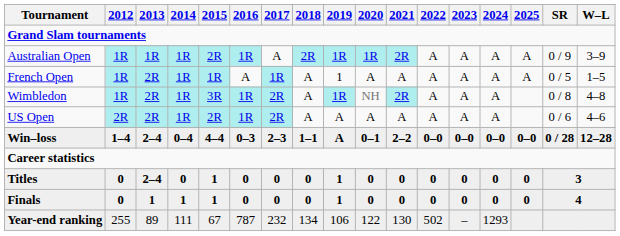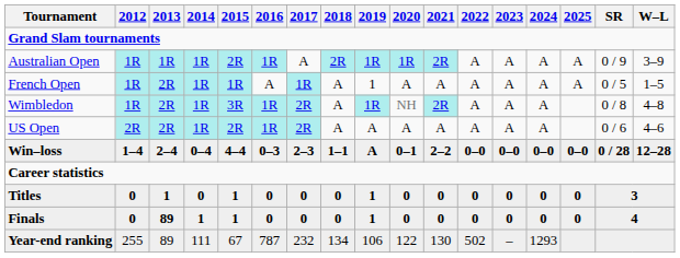 <table class="wikitable nowrap" style="text-align:center; font-size:92%">
 <tr>
 <th>Tournament</th>
 <th><a href='#'>2012</a></th>
 <th><a href='#'>2013</a></th>
 <th><a href='#'>2014</a></th>
 <th><a href='#'>2015</a></th>
 <th><a href='#'>2016</a></th>
 <th><a href='#'>2017</a></th>
 <th><a href='#'>2018</a></th>
 <th><a href='#'>2019</a></th>
 <th><a href='#'>2020</a></th>
 <th><a href='#'>2021</a></th>
 <th><a href='#'>2022</a></th>
 <th><a href='#'>2023</a></th>
 <th><a href='#'>2024</a></th>
 <th><a href='#'>2025</a></th>
 <th>SR</th>
 <th>W–L</th>
 </tr>
 <tr>
 <td colspan="17" align="left"><strong><a href='#'>Grand Slam tournaments</a></strong></td>
 </tr>
 <tr>
 <td style="text-align:left;"><a href='#'>Australian Open</a></td>
 <td style="background:#afeeee;"><a href='#'>1R</a></td>
 <td style="background:#afeeee;"><a href='#'>1R</a></td>
 <td style="background:#afeeee;"><a href='#'>1R</a></td>
 <td style="background:#afeeee;"><a href='#'>2R</a></td>
 <td style="background:#afeeee;"><a href='#'>1R</a></td>
 <td>A</td>
 <td style="background:#afeeee;"><a href='#'>2R</a></td>
 <td style="background:#afeeee;"><a href='#'>1R</a></td>
 <td style="background:#afeeee;"><a href='#'>1R</a></td>
 <td style="background:#afeeee;"><a href='#'>2R</a></td>
 <td>A</td>
 <td>A</td>
 <td>A</td>
 <td>A</td>
 <td>0 / 9</td>
 <td>3–9</td>
 </tr>
 <tr>
 <td style="text-align:left;"><a href='#'>French Open</a></td>
 <td style="background:#afeeee;"><a href='#'>1R</a></td>
 <td style="background:#afeeee;"><a href='#'>2R</a></td>
 <td style="background:#afeeee;"><a href='#'>1R</a></td>
 <td style="background:#afeeee;"><a href='#'>1R</a></td>
 <td>A</td>
 <td style="background:#afeeee;"><a href='#'>1R</a></td>
 <td>A</td>
 <td>1</td>
 <td>A</td>
 <td>A</td>
 <td>A</td>
 <td>A</td>
 <td>A</td>
 <td>A</td>
 <td>0 / 5</td>
 <td>1–5</td>
 </tr>
 <tr>
 <td style="text-align:left;"><a href='#'>Wimbledon</a></td>
 <td style="background:#afeeee;"><a href='#'>1R</a></td>
 <td style="background:#afeeee;"><a href='#'>2R</a></td>
 <td style="background:#afeeee;"><a href='#'>1R</a></td>
 <td style="background:#afeeee;"><a href='#'>3R</a></td>
 <td style="background:#afeeee;"><a href='#'>1R</a></td>
 <td style="background:#afeeee;"><a href='#'>2R</a></td>
 <td>A</td>
 <td style="background:#afeeee;"><a href='#'>1R</a></td>
 <td style="color:#767676;">NH</td>
 <td style="background:#afeeee;"><a href='#'>2R</a></td>
 <td>A</td>
 <td>A</td>
 <td>A</td>
 <td></td>
 <td>0 / 8</td>
 <td>4–8</td>
 </tr>
 <tr>
 <td style="text-align:left;"><a href='#'>US Open</a></td>
 <td style="background:#afeeee;"><a href='#'>2R</a></td>
 <td style="background:#afeeee;"><a href='#'>2R</a></td>
 <td style="background:#afeeee;"><a href='#'>1R</a></td>
 <td style="background:#afeeee;"><a href='#'>2R</a></td>
 <td style="background:#afeeee;"><a href='#'>1R</a></td>
 <td style="background:#afeeee;"><a href='#'>2R</a></td>
 <td>A</td>
 <td>A</td>
 <td>A</td>
 <td>A</td>
 <td>A</td>
 <td>A</td>
 <td>A</td>
 <td></td>
 <td>0 / 6</td>
 <td>4–6</td>
 </tr>
 <tr style="background:#efefef; font-weight:bold;">
 <td style="text-align:left;">Win–loss</td>
 <td>1–4</td>
 <td>2–4</td>
 <td>0–4</td>
 <td>4–4</td>
 <td>0–3</td>
 <td>2–3</td>
 <td>1–1</td>
 <td>A</td>
 <td>0–1</td>
 <td>2–2</td>
 <td>0–0</td>
 <td>0–0</td>
 <td>0–0</td>
 <td>0–0</td>
 <td>0 / 28</td>
 <td>12–28</td>
 </tr>
 <tr>
 <td colspan="17" align="left"><strong>Career statistics</strong></td>
 </tr>
 <tr style="font-weight:bold; background:#efefef;">
 <td align=left>Titles</td>
 <td>0</td>
-<td>2–4</td>
+<td>1</td>
 <td>0</td>
 <td>1</td>
 <td>0</td>
 <td>0</td>
 <td>0</td>
 <td>1</td>
 <td>0</td>
 <td>0</td>
 <td>0</td>
 <td>0</td>
 <td>0</td>
 <td>0</td>
 <td colspan="2">3</td>
 </tr>
 <tr style="font-weight:bold; background:#efefef;">
 <td align=left>Finals</td>
 <td>0</td>
-<td>1</td>
+<td>89</td>
 <td>1</td>
 <td>1</td>
 <td>0</td>
 <td>0</td>
 <td>0</td>
 <td>1</td>
 <td>0</td>
 <td>0</td>
 <td>0</td>
 <td>0</td>
 <td>0</td>
 <td>0</td>
 <td colspan="2">4</td>
 </tr>
 <tr style="background:#efefef;">
 <td align=left><strong>Year-end ranking</strong></td>
 <td>255</td>
 <td>89</td>
 <td>111</td>
 <td>67</td>
 <td>787</td>
 <td>232</td>
 <td>134</td>
 <td>106</td>
 <td>122</td>
 <td>130</td>
 <td>502</td>
 <td>–</td>
 <td>1293</td>
 <td></td>
 <td colspan="2"></td>
 </tr>
 </table>
